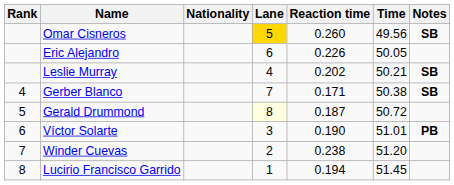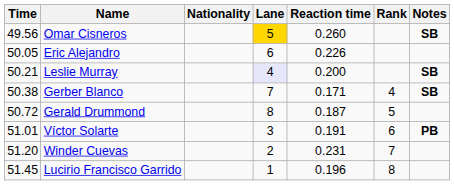 <table class="wikitable sortable" style="text-align:center">
 <tr>
-<th>Rank</th>
+<th>Time</th>
 <th>Name</th>
 <th>Nationality</th>
 <th>Lane</th>
 <th>Reaction time</th>
-<th>Time</th>
+<th>Rank</th>
 <th>Notes</th>
 </tr>
 <tr>
-<td></td>
+<td>49.56</td>
 <td align=left><a href='#'>Omar Cisneros</a></td>
 <td align=left></td>
 <td style="background: gold;">5</td>
 <td>0.260</td>
-<td>49.56</td>
+<td></td>
 <td><strong>SB</strong></td>
 </tr>
 <tr>
-<td></td>
+<td>50.05</td>
 <td align=left><a href='#'>Eric Alejandro</a></td>
 <td align=left></td>
 <td>6</td>
 <td>0.226</td>
-<td>50.05</td>
+<td></td>
 <td></td>
 </tr>
 <tr>
-<td></td>
+<td>50.21</td>
 <td align=left><a href='#'>Leslie Murray</a></td>
 <td align=left></td>
-<td>4</td>
-<td>0.202</td>
-<td>50.21</td>
+<td style="background: lavender;">4</td>
+<td>0.200</td>
+<td></td>
 <td><strong>SB</strong></td>
 </tr>
 <tr>
-<td>4</td>
+<td>50.38</td>
 <td align=left><a href='#'>Gerber Blanco</a></td>
 <td align=left></td>
 <td>7</td>
 <td>0.171</td>
-<td>50.38</td>
+<td>4</td>
 <td><strong>SB</strong></td>
 </tr>
 <tr>
-<td>5</td>
+<td>50.72</td>
 <td align=left><a href='#'>Gerald Drummond</a></td>
 <td align=left></td>
-<td style="background: lightyellow;">8</td>
+<td>8</td>
 <td>0.187</td>
-<td>50.72</td>
+<td>5</td>
 <td></td>
 </tr>
 <tr>
-<td>6</td>
+<td>51.01</td>
 <td align=left><a href='#'>Víctor Solarte</a></td>
 <td align=left></td>
 <td>3</td>
-<td>0.190</td>
-<td>51.01</td>
+<td>0.191</td>
+<td>6</td>
 <td><strong>PB</strong></td>
 </tr>
 <tr>
-<td>7</td>
+<td>51.20</td>
 <td align=left><a href='#'>Winder Cuevas</a></td>
 <td align=left></td>
 <td>2</td>
-<td>0.238</td>
-<td>51.20</td>
+<td>0.231</td>
+<td>7</td>
 <td></td>
 </tr>
 <tr>
-<td>8</td>
+<td>51.45</td>
 <td align=left><a href='#'>Lucirio Francisco Garrido</a></td>
 <td align=left></td>
 <td>1</td>
-<td>0.194</td>
-<td>51.45</td>
+<td>0.196</td>
+<td>8</td>
 <td></td>
 </tr>
 </table>
